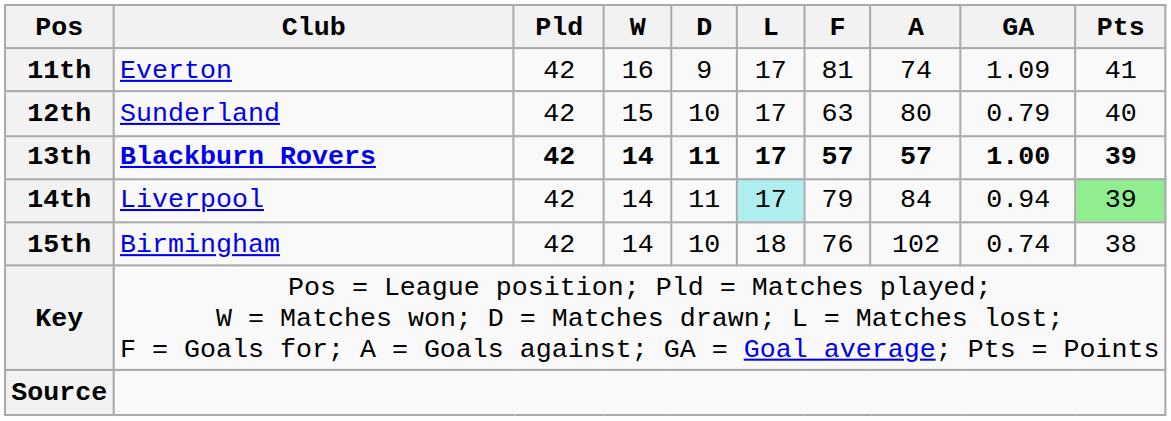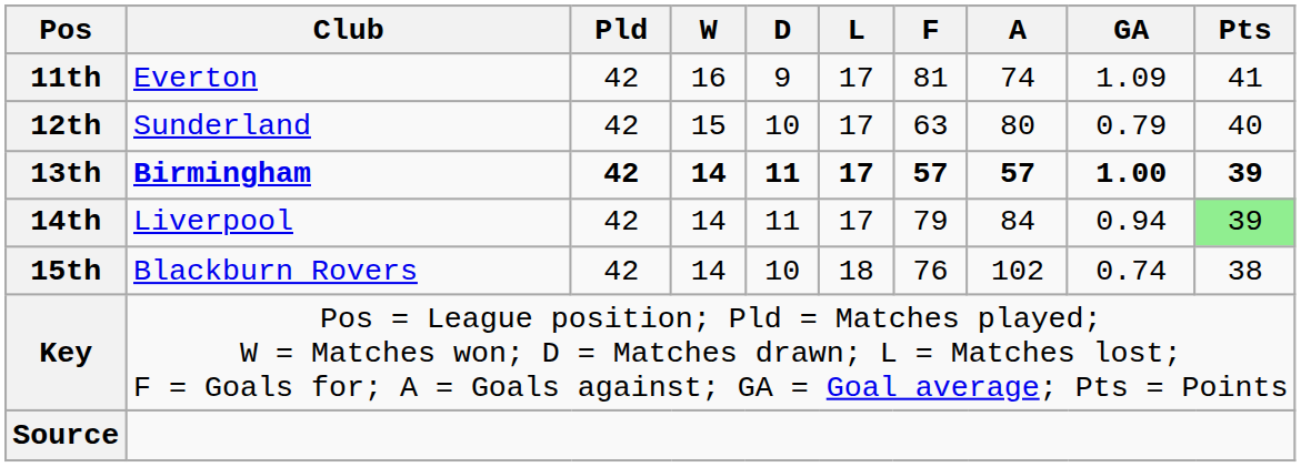 <table class="wikitable" style="text-align:center">
 <tr>
 <th scope="col">Pos</th>
 <th scope="col">Club</th>
 <th scope="col">Pld</th>
 <th scope="col">W</th>
 <th scope="col">D</th>
 <th scope="col">L</th>
 <th scope="col">F</th>
 <th scope="col">A</th>
 <th scope="col">GA</th>
 <th scope="col">Pts</th>
 </tr>
 <tr>
 <th scope="row">11th</th>
 <td align="left"><a href='#'>Everton</a></td>
 <td>42</td>
 <td>16</td>
 <td>9</td>
 <td>17</td>
 <td>81</td>
 <td>74</td>
 <td>1.09</td>
 <td>41</td>
 </tr>
 <tr>
 <th scope="row">12th</th>
 <td align="left"><a href='#'>Sunderland</a></td>
 <td>42</td>
 <td>15</td>
 <td>10</td>
 <td>17</td>
 <td>63</td>
 <td>80</td>
 <td>0.79</td>
 <td>40</td>
 </tr>
 <tr style="font-weight:bold">
 <th scope="row">13th</th>
-<td align="left"><a href='#'>Blackburn Rovers</a></td>
+<td align="left"><a href='#'>Birmingham</a></td>
 <td>42</td>
 <td>14</td>
 <td>11</td>
 <td>17</td>
 <td>57</td>
 <td>57</td>
 <td>1.00</td>
 <td>39</td>
 </tr>
 <tr>
 <th scope="row">14th</th>
 <td align="left"><a href='#'>Liverpool</a></td>
 <td>42</td>
 <td>14</td>
 <td>11</td>
-<td style="background: paleturquoise;">17</td>
+<td>17</td>
 <td>79</td>
 <td>84</td>
 <td>0.94</td>
 <td style="background: lightgreen;">39</td>
 </tr>
 <tr>
 <th scope="row">15th</th>
-<td align="left"><a href='#'>Birmingham</a></td>
+<td align="left"><a href='#'>Blackburn Rovers</a></td>
 <td>42</td>
 <td>14</td>
 <td>10</td>
 <td>18</td>
 <td>76</td>
 <td>102</td>
 <td>0.74</td>
 <td>38</td>
 </tr>
 <tr>
 <th scope="row">Key</th>
 <td colspan="9">Pos = League position; Pld = Matches played;<br>W = Matches won; D = Matches drawn; L = Matches lost;<br>F = Goals for; A = Goals against; GA = <a href='#'>Goal average</a>; Pts = Points</td>
 </tr>
 <tr>
 <th scope="row">Source</th>
 <td colspan="9"></td>
 </tr>
 </table>
